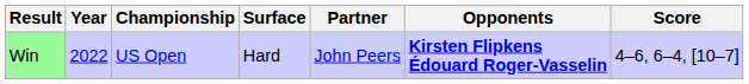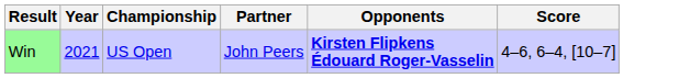 <table class="sortable wikitable">
 <tr>
 <th>Result</th>
 <th>Year</th>
 <th>Championship</th>
-<th>Surface</th>
 <th>Partner</th>
 <th>Opponents</th>
 <th class="unsortable">Score</th>
 </tr>
 <tr style=background:#ccf>
 <td bgcolor=98FB98>Win</td>
-<td><a href='#'>2022</a></td>
+<td><a href='#'>2021</a></td>
 <td><a href='#'>US Open</a></td>
-<td>Hard</td>
 <td> <a href='#'>John Peers</a></td>
 <td><strong> <a href='#'>Kirsten Flipkens</a> <br>  <a href='#'>Édouard Roger-Vasselin</a></strong></td>
 <td>4–6, 6–4, [10–7]</td>
 </tr>
 </table>
